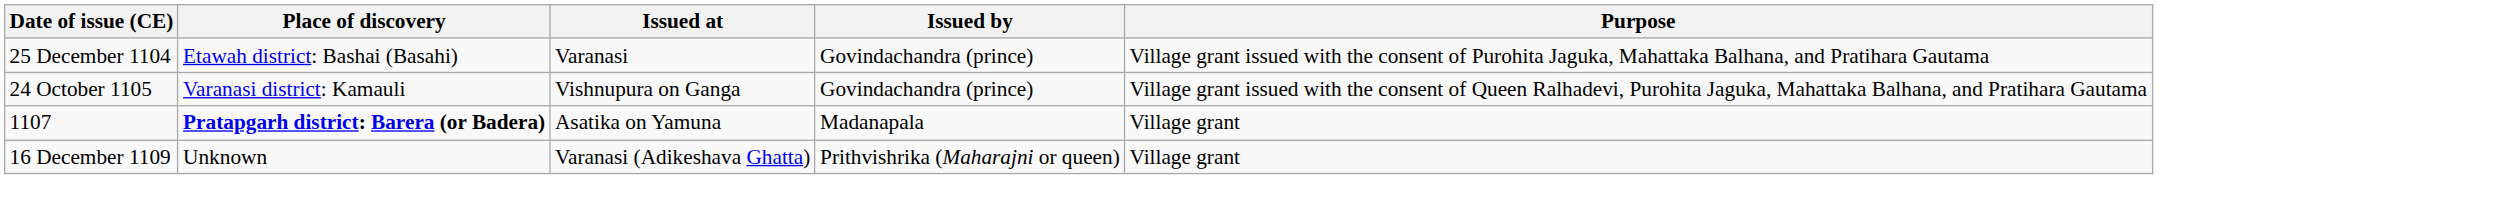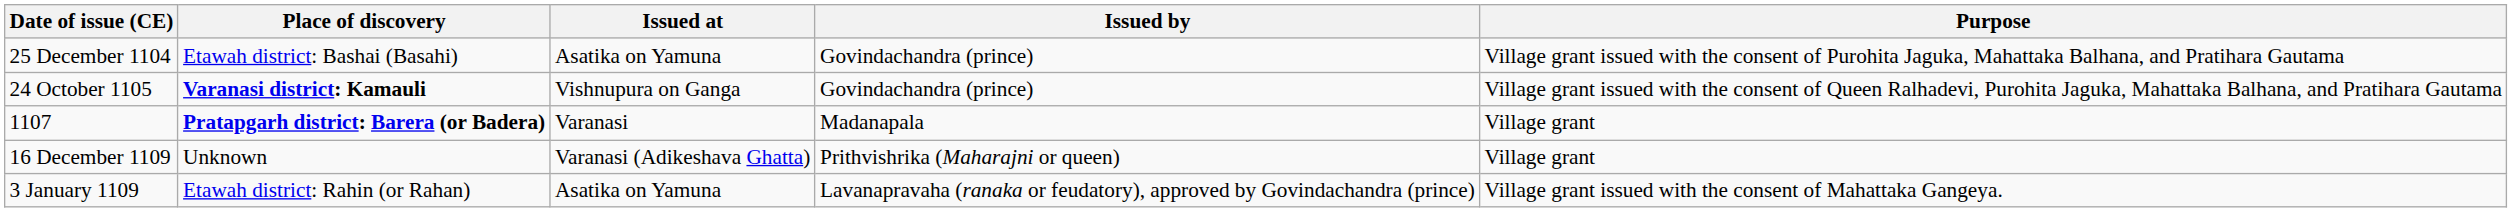 <table class="wikitable sortable">
 <tr>
 <th>Date of issue (CE)</th>
 <th>Place of discovery</th>
 <th>Issued at</th>
 <th>Issued by</th>
 <th>Purpose</th>
 </tr>
 <tr>
 <td>25 December 1104</td>
 <td><a href='#'>Etawah district</a>: Bashai (Basahi)</td>
-<td>Varanasi</td>
+<td>Asatika on Yamuna</td>
 <td>Govindachandra (prince)</td>
 <td>Village grant issued with the consent of Purohita Jaguka, Mahattaka Balhana, and Pratihara Gautama</td>
 </tr>
 <tr>
 <td>24 October 1105</td>
-<td><a href='#'>Varanasi district</a>: Kamauli</td>
+<td><strong><a href='#'>Varanasi district</a>: Kamauli</strong></td>
 <td>Vishnupura on Ganga</td>
 <td>Govindachandra (prince)</td>
 <td>Village grant issued with the consent of Queen Ralhadevi, Purohita Jaguka, Mahattaka Balhana, and Pratihara Gautama</td>
 </tr>
 <tr>
 <td>1107</td>
 <td><strong><a href='#'>Pratapgarh district</a>: <a href='#'>Barera</a> (or Badera)</strong></td>
-<td>Asatika on Yamuna</td>
+<td>Varanasi</td>
 <td>Madanapala</td>
 <td>Village grant</td>
 </tr>
 <tr>
 <td>16 December 1109</td>
 <td>Unknown</td>
 <td>Varanasi (Adikeshava <a href='#'>Ghatta</a>)</td>
 <td>Prithvishrika (<em>Maharajni</em> or queen)</td>
 <td>Village grant</td>
 </tr>
+<tr>
+<td>3 January 1109</td>
+<td><a href='#'>Etawah district</a>: Rahin (or Rahan)</td>
+<td>Asatika on Yamuna</td>
+<td>Lavanapravaha (<em>ranaka</em> or feudatory), approved by Govindachandra (prince)</td>
+<td>Village grant issued with the consent of Mahattaka Gangeya.</td>
+</tr>
 </table>
